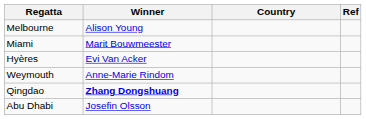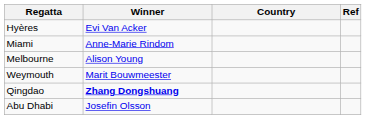 <table class="wikitable">
 <tr>
 <th width=120>Regatta</th>
 <th width=200px>Winner</th>
 <th width=200px>Country</th>
 <th>Ref</th>
 </tr>
 <tr>
+<td>Hyères</td>
+<td><a href='#'>Evi Van Acker</a></td>
+<td></td>
+<td></td>
+</tr>
+<tr>
+<td>Miami</td>
+<td><a href='#'>Anne-Marie Rindom</a></td>
+<td></td>
+<td></td>
+</tr>
+<tr>
 <td>Melbourne</td>
 <td><a href='#'>Alison Young</a></td>
 <td></td>
 <td></td>
 </tr>
 <tr>
-<td>Miami</td>
+<td>Weymouth</td>
 <td><a href='#'>Marit Bouwmeester</a></td>
-<td></td>
-<td></td>
-</tr>
-<tr>
-<td>Hyères</td>
-<td><a href='#'>Evi Van Acker</a></td>
-<td></td>
-<td></td>
-</tr>
-<tr>
-<td>Weymouth</td>
-<td><a href='#'>Anne-Marie Rindom</a></td>
 <td></td>
 <td></td>
 </tr>
 <tr>
 <td>Qingdao</td>
 <td><strong><a href='#'>Zhang Dongshuang</a></strong></td>
 <td></td>
 <td></td>
 </tr>
 <tr>
 <td>Abu Dhabi</td>
 <td><a href='#'>Josefin Olsson</a></td>
 <td></td>
 <td></td>
 </tr>
 </table>
